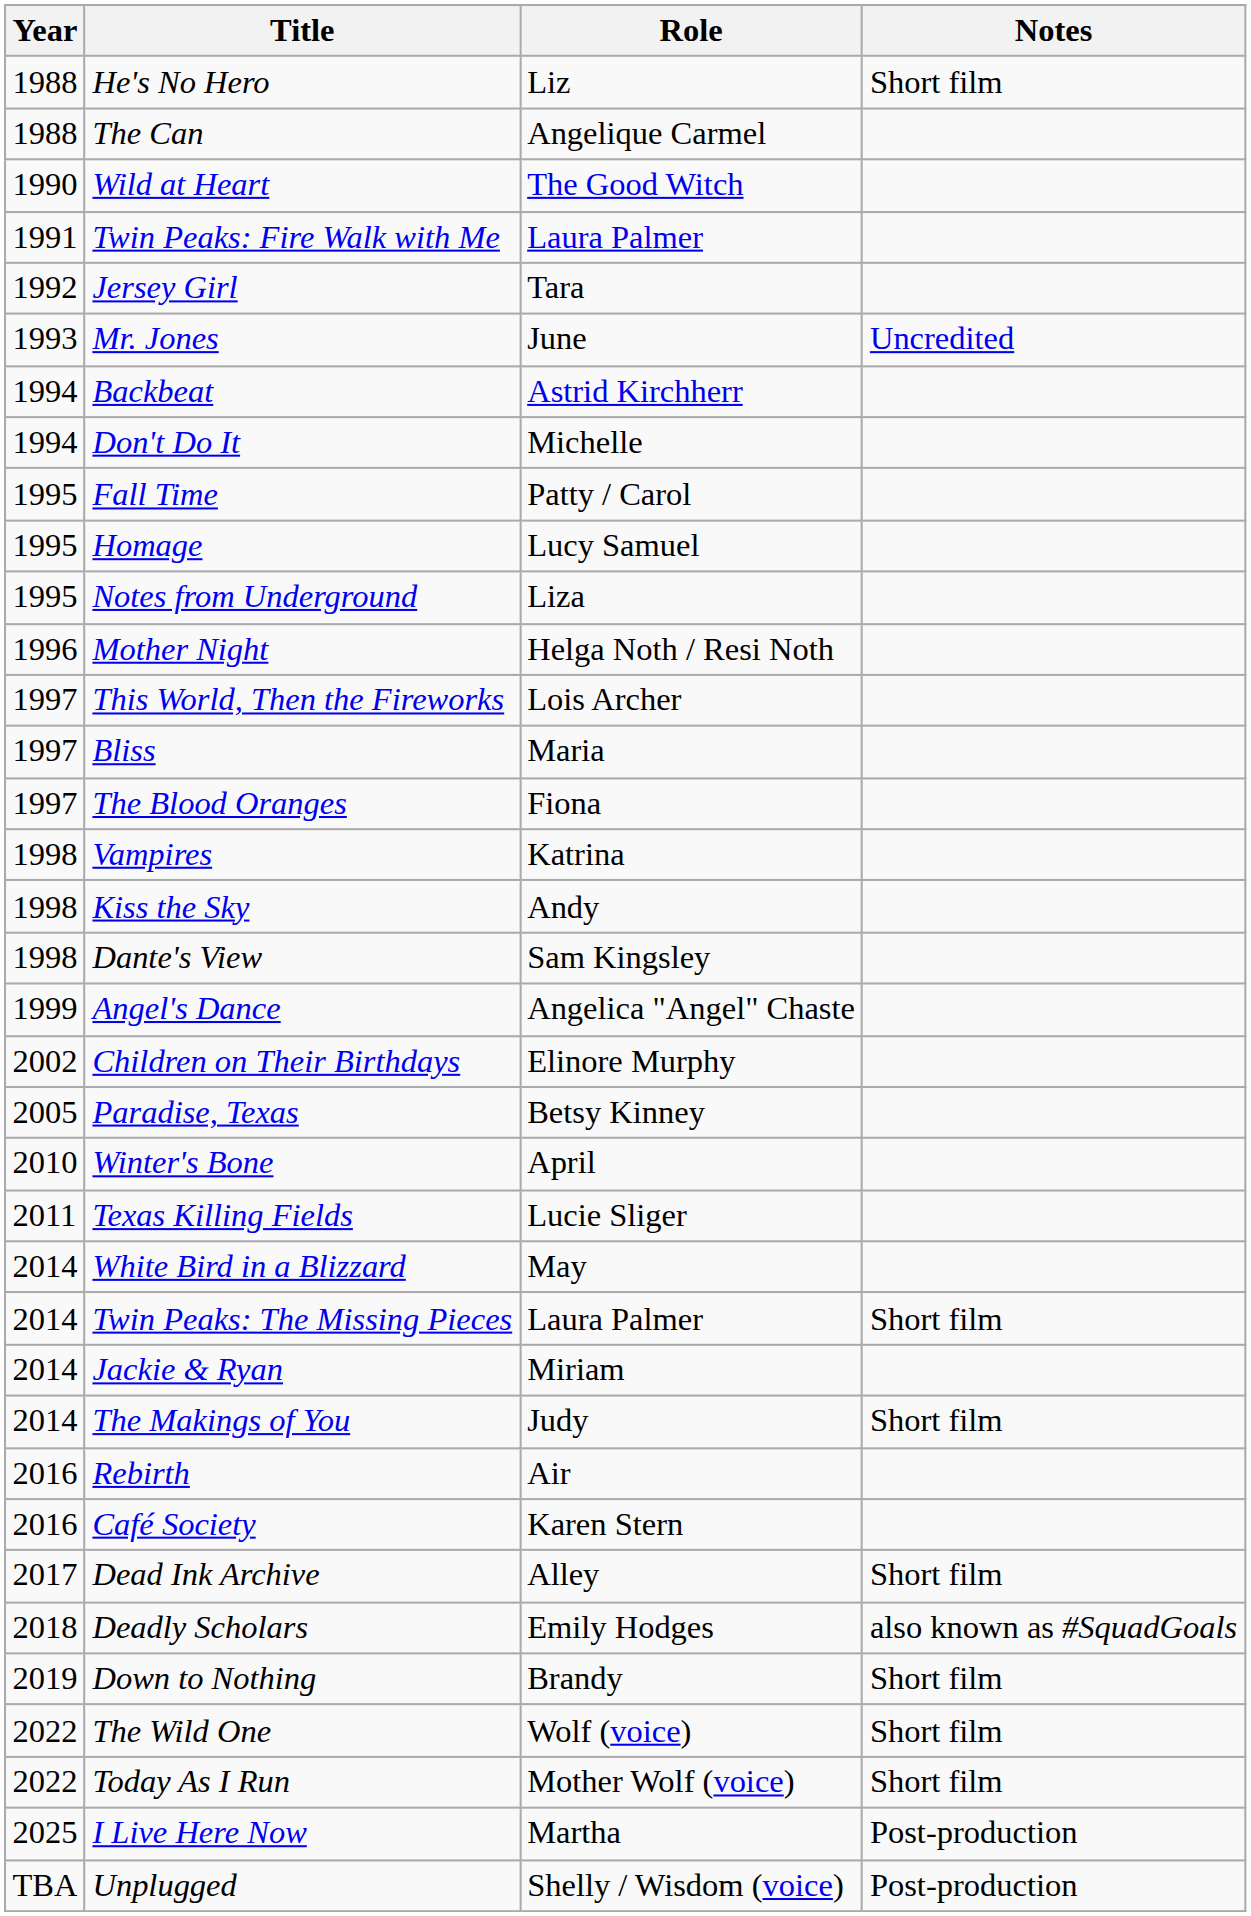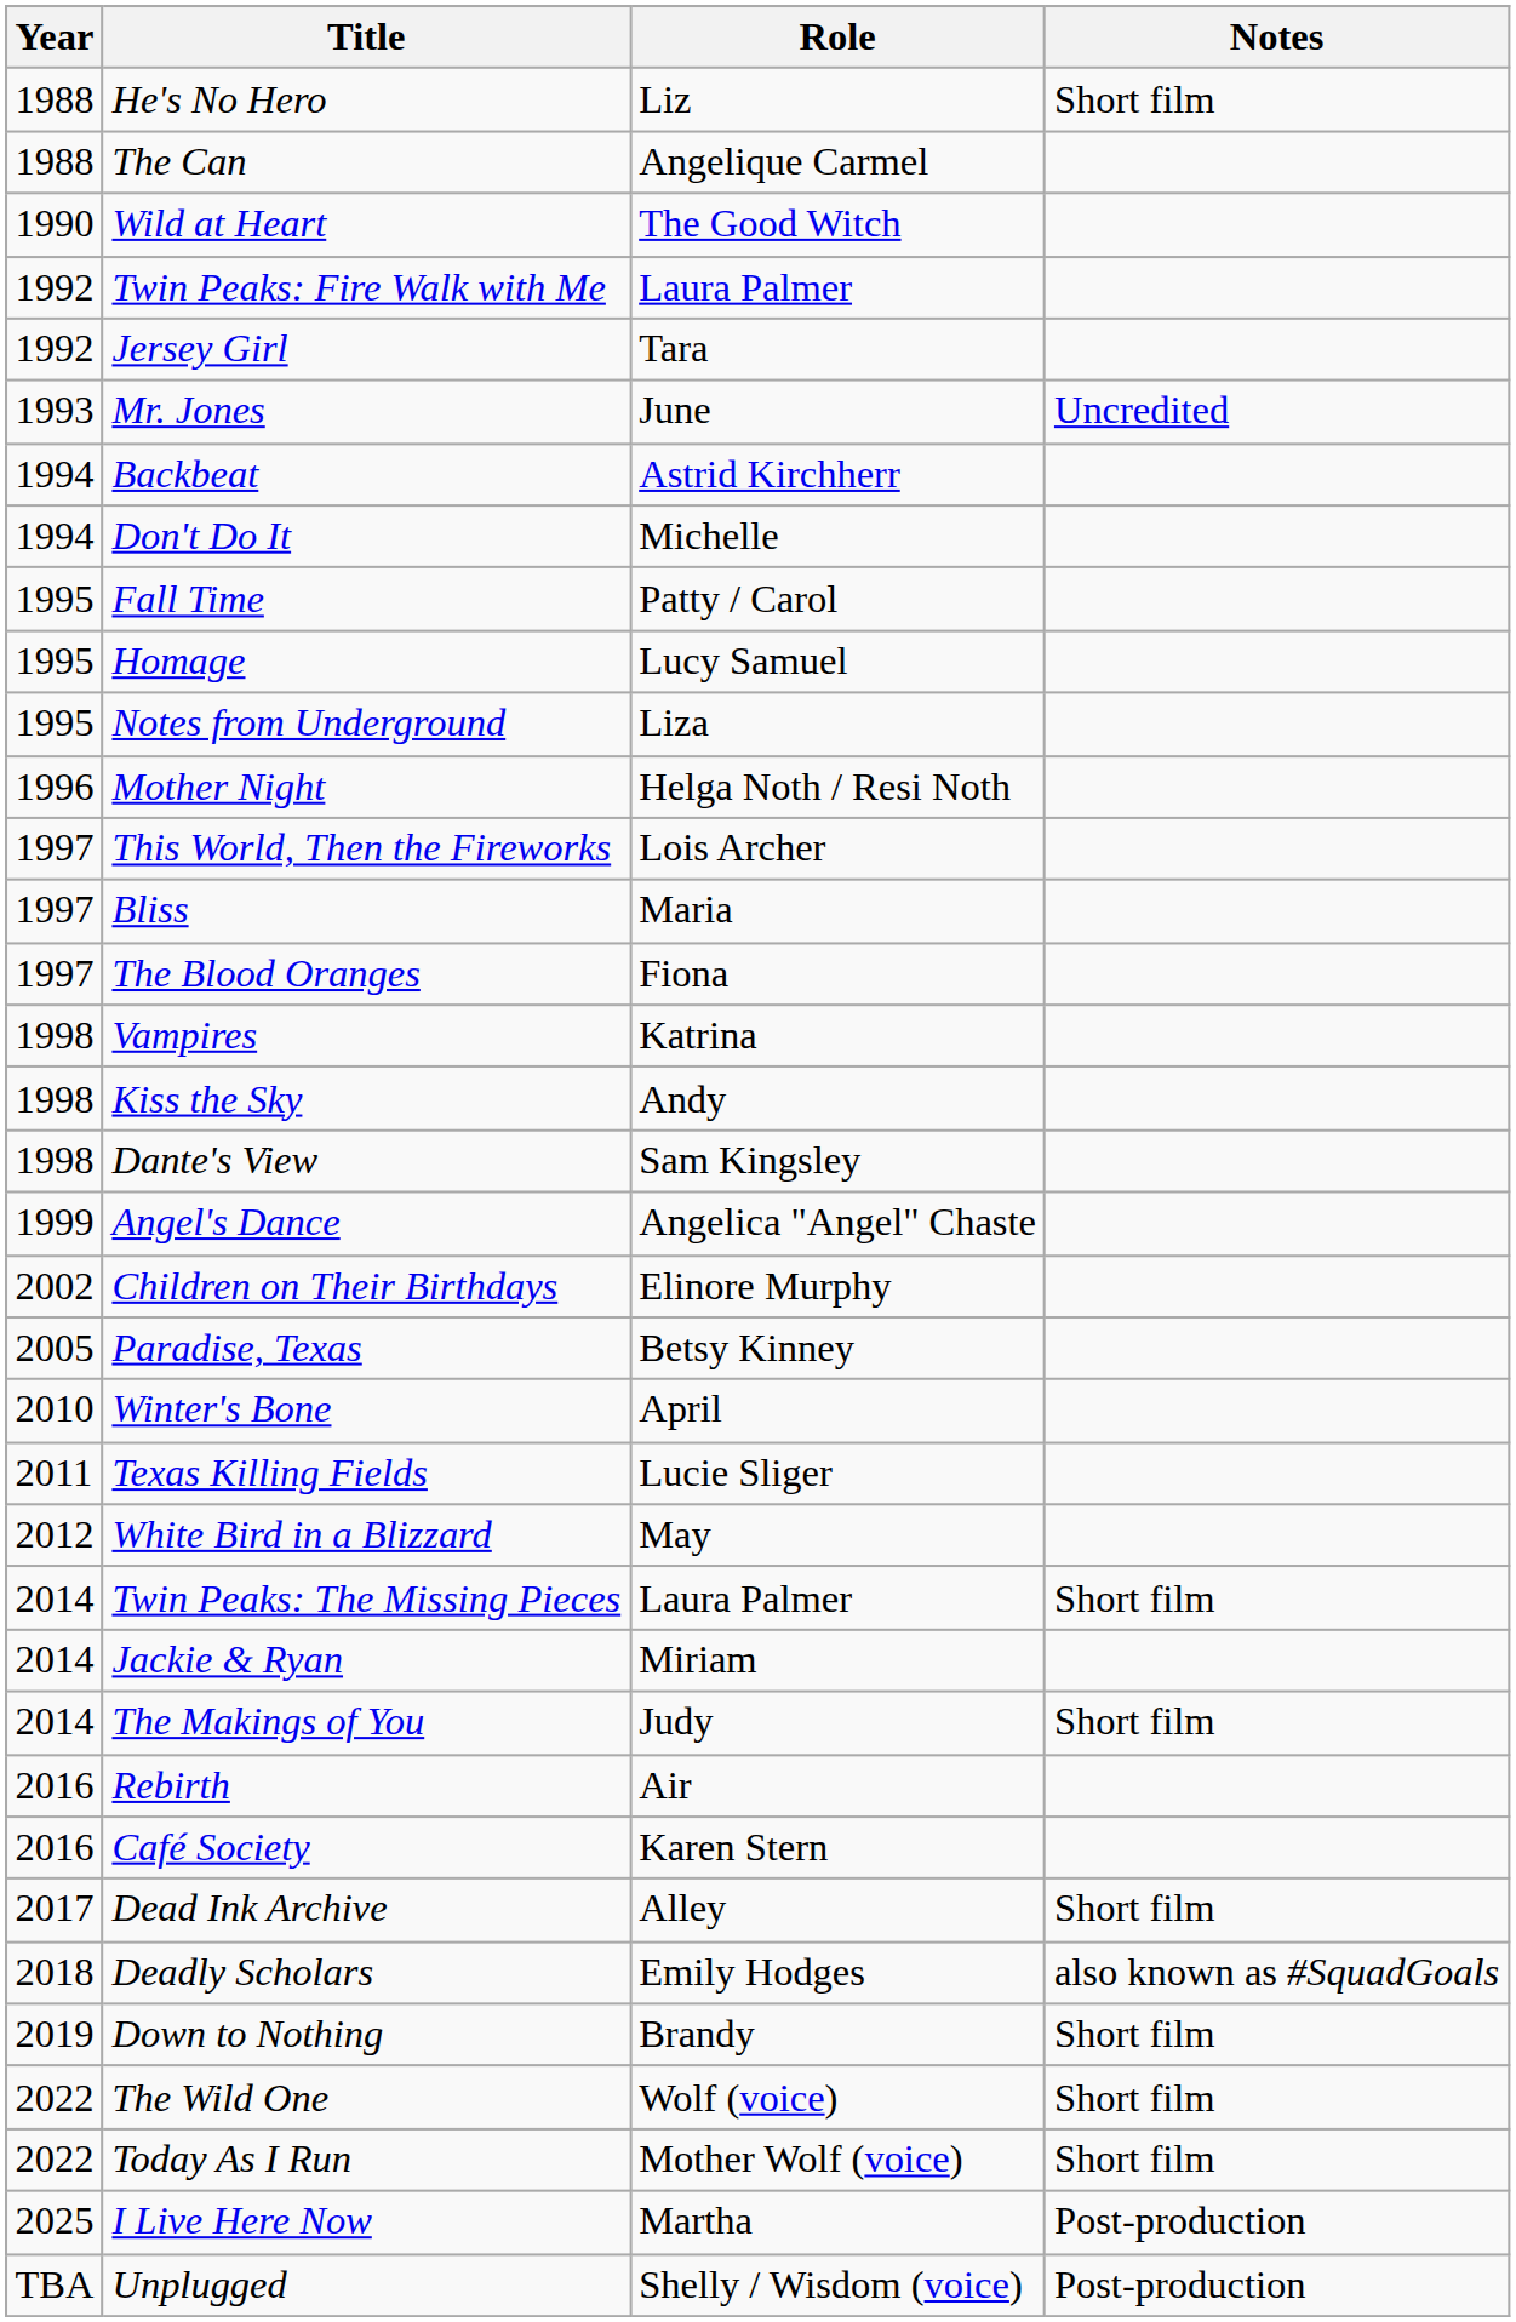 <table class="wikitable sortable">
 <tr>
 <th>Year</th>
 <th>Title</th>
 <th>Role</th>
 <th class="unsortable">Notes</th>
 </tr>
 <tr>
 <td>1988</td>
 <td><em>He's No Hero</em></td>
 <td>Liz</td>
 <td>Short film</td>
 </tr>
 <tr>
 <td>1988</td>
 <td><em>The Can</em></td>
 <td>Angelique Carmel</td>
 <td></td>
 </tr>
 <tr>
 <td>1990</td>
 <td><em><a href='#'>Wild at Heart</a></em></td>
 <td><a href='#'>The Good Witch</a></td>
 <td></td>
 </tr>
 <tr>
-<td>1991</td>
+<td>1992</td>
 <td><em><a href='#'>Twin Peaks: Fire Walk with Me</a></em></td>
 <td><a href='#'>Laura Palmer</a></td>
 <td></td>
 </tr>
 <tr>
 <td>1992</td>
 <td><em><a href='#'>Jersey Girl</a></em></td>
 <td>Tara</td>
 <td></td>
 </tr>
 <tr>
 <td>1993</td>
 <td><em><a href='#'>Mr. Jones</a></em></td>
 <td>June</td>
 <td><a href='#'>Uncredited</a></td>
 </tr>
 <tr>
 <td>1994</td>
 <td><em><a href='#'>Backbeat</a></em></td>
 <td><a href='#'>Astrid Kirchherr</a></td>
 <td></td>
 </tr>
 <tr>
 <td>1994</td>
 <td><em><a href='#'>Don't Do It</a></em></td>
 <td>Michelle</td>
 <td></td>
 </tr>
 <tr>
 <td>1995</td>
 <td><em><a href='#'>Fall Time</a></em></td>
 <td>Patty / Carol</td>
 <td></td>
 </tr>
 <tr>
 <td>1995</td>
 <td><em><a href='#'>Homage</a></em></td>
 <td>Lucy Samuel</td>
 <td></td>
 </tr>
 <tr>
 <td>1995</td>
 <td><em><a href='#'>Notes from Underground</a></em></td>
 <td>Liza</td>
 <td></td>
 </tr>
 <tr>
 <td>1996</td>
 <td><em><a href='#'>Mother Night</a></em></td>
 <td>Helga Noth / Resi Noth</td>
 <td></td>
 </tr>
 <tr>
 <td>1997</td>
 <td><em><a href='#'>This World, Then the Fireworks</a></em></td>
 <td>Lois Archer</td>
 <td></td>
 </tr>
 <tr>
 <td>1997</td>
 <td><em><a href='#'>Bliss</a></em></td>
 <td>Maria</td>
 <td></td>
 </tr>
 <tr>
 <td>1997</td>
 <td><em><a href='#'>The Blood Oranges</a></em></td>
 <td>Fiona</td>
 <td></td>
 </tr>
 <tr>
 <td>1998</td>
 <td><em><a href='#'>Vampires</a></em></td>
 <td>Katrina</td>
 <td></td>
 </tr>
 <tr>
 <td>1998</td>
 <td><em><a href='#'>Kiss the Sky</a></em></td>
 <td>Andy</td>
 <td></td>
 </tr>
 <tr>
 <td>1998</td>
 <td><em>Dante's View</em></td>
 <td>Sam Kingsley</td>
 <td></td>
 </tr>
 <tr>
 <td>1999</td>
 <td><em><a href='#'>Angel's Dance</a></em></td>
 <td>Angelica "Angel" Chaste</td>
 <td></td>
 </tr>
 <tr>
 <td>2002</td>
 <td><em><a href='#'>Children on Their Birthdays</a></em></td>
 <td>Elinore Murphy</td>
 <td></td>
 </tr>
 <tr>
 <td>2005</td>
 <td><em><a href='#'>Paradise, Texas</a></em></td>
 <td>Betsy Kinney</td>
 <td></td>
 </tr>
 <tr>
 <td>2010</td>
 <td><em><a href='#'>Winter's Bone</a></em></td>
 <td>April</td>
 <td></td>
 </tr>
 <tr>
 <td>2011</td>
 <td><em><a href='#'>Texas Killing Fields</a></em></td>
 <td>Lucie Sliger</td>
 <td></td>
 </tr>
 <tr>
-<td>2014</td>
+<td>2012</td>
 <td><em><a href='#'>White Bird in a Blizzard</a></em></td>
 <td>May</td>
 <td></td>
 </tr>
 <tr>
 <td>2014</td>
 <td><em><a href='#'>Twin Peaks: The Missing Pieces</a></em></td>
 <td>Laura Palmer</td>
 <td>Short film</td>
 </tr>
 <tr>
 <td>2014</td>
 <td><em><a href='#'>Jackie & Ryan</a></em></td>
 <td>Miriam</td>
 <td></td>
 </tr>
 <tr>
 <td>2014</td>
 <td><em><a href='#'>The Makings of You</a></em></td>
 <td>Judy</td>
 <td>Short film</td>
 </tr>
 <tr>
 <td>2016</td>
 <td><em><a href='#'>Rebirth</a></em></td>
 <td>Air</td>
 <td></td>
 </tr>
 <tr>
 <td>2016</td>
 <td><em><a href='#'>Café Society</a></em></td>
 <td>Karen Stern</td>
 <td></td>
 </tr>
 <tr>
 <td>2017</td>
 <td><em>Dead Ink Archive</em></td>
 <td>Alley</td>
 <td>Short film</td>
 </tr>
 <tr>
 <td>2018</td>
 <td><em>Deadly Scholars</em></td>
 <td>Emily Hodges</td>
 <td>also known as <em>#SquadGoals</em></td>
 </tr>
 <tr>
 <td>2019</td>
 <td><em>Down to Nothing</em></td>
 <td>Brandy</td>
 <td>Short film</td>
 </tr>
 <tr>
 <td>2022</td>
 <td><em>The Wild One</em></td>
 <td>Wolf (<a href='#'>voice</a>)</td>
 <td>Short film</td>
 </tr>
 <tr>
 <td>2022</td>
 <td><em>Today As I Run</em></td>
 <td>Mother Wolf (<a href='#'>voice</a>)</td>
 <td>Short film</td>
 </tr>
 <tr>
 <td>2025</td>
 <td><em><a href='#'>I Live Here Now</a></em></td>
 <td>Martha</td>
 <td>Post-production</td>
 </tr>
 <tr>
 <td>TBA</td>
 <td><em>Unplugged</em></td>
 <td>Shelly / Wisdom (<a href='#'>voice</a>)</td>
 <td>Post-production</td>
 </tr>
 </table>
